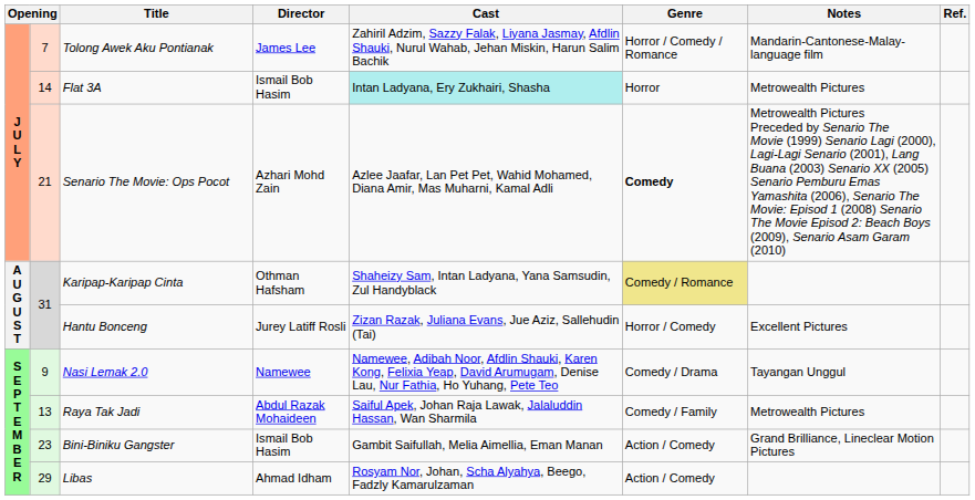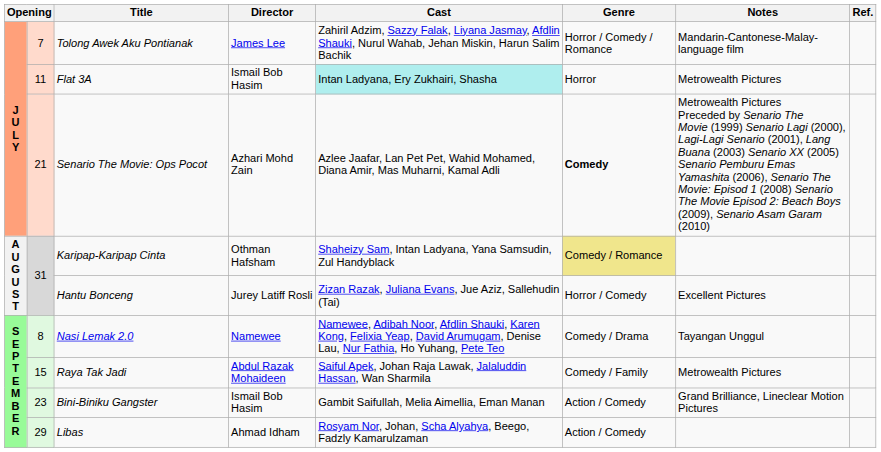 <table class="wikitable" width="100%">
 <tr>
 <th colspan="2">Opening</th>
 <th style="width:20%;">Title</th>
 <th style="width:10%;">Director</th>
 <th>Cast</th>
 <th style="width:13%">Genre</th>
 <th style="width:20%">Notes</th>
 <th>Ref.</th>
 </tr>
 <tr>
 <th rowspan="3" style="text-align:center; background:#ffa07a;">J<br>U<br>L<br>Y</th>
 <td rowspan=1 style="text-align:center; background:#ffdacc;">7</td>
 <td><em>Tolong Awek Aku Pontianak</em></td>
 <td><a href='#'>James Lee</a></td>
 <td>Zahiril Adzim, <a href='#'>Sazzy Falak</a>, <a href='#'>Liyana Jasmay</a>, <a href='#'>Afdlin Shauki</a>, Nurul Wahab, Jehan Miskin, Harun Salim Bachik</td>
 <td>Horror / Comedy / Romance</td>
 <td>Mandarin-Cantonese-Malay-language film</td>
 <td></td>
 </tr>
 <tr>
-<td rowspan=1 style="text-align:center; background:#ffdacc;">14</td>
+<td rowspan=1 style="text-align:center; background:#ffdacc;">11</td>
 <td><em>Flat 3A</em></td>
 <td>Ismail Bob Hasim</td>
 <td style="background: paleturquoise;">Intan Ladyana, Ery Zukhairi, Shasha</td>
 <td>Horror</td>
 <td>Metrowealth Pictures</td>
 <td></td>
 </tr>
 <tr>
 <td rowspan=1 style="text-align:center; background:#ffdacc;">21</td>
 <td><em>Senario The Movie: Ops Pocot</em></td>
 <td>Azhari Mohd Zain</td>
 <td>Azlee Jaafar, Lan Pet Pet, Wahid Mohamed, Diana Amir, Mas Muharni, Kamal Adli</td>
 <td><strong>Comedy</strong></td>
 <td>Metrowealth Pictures <br> Preceded by <em>Senario The Movie</em> (1999) <em>Senario Lagi</em> (2000), <em>Lagi-Lagi Senario</em> (2001), <em>Lang Buana</em> (2003) <em>Senario XX</em> (2005) <em>Senario Pemburu Emas Yamashita</em> (2006), <em>Senario The Movie: Episod 1</em> (2008) <em>Senario The Movie Episod 2: Beach Boys</em> (2009), <em>Senario Asam Garam</em> (2010)</td>
 <td></td>
 </tr>
 <tr>
 <th rowspan="2">A<br>U<br>G<br>U<br>S<br>T</th>
 <td rowspan="2" style="text-align:center; background:#d8d8d8;">31</td>
 <td><em>Karipap-Karipap Cinta</em></td>
 <td>Othman Hafsham</td>
 <td><a href='#'>Shaheizy Sam</a>, Intan Ladyana, Yana Samsudin, Zul Handyblack</td>
 <td style="background: khaki;">Comedy / Romance</td>
 <td></td>
 <td></td>
 </tr>
 <tr>
 <td><em>Hantu Bonceng</em></td>
 <td>Jurey Latiff Rosli</td>
 <td><a href='#'>Zizan Razak</a>, <a href='#'>Juliana Evans</a>, Jue Aziz, Sallehudin (Tai)</td>
 <td>Horror / Comedy</td>
 <td>Excellent Pictures</td>
 <td></td>
 </tr>
 <tr>
 <th rowspan=4 style="text-align:center; background:#98fb98;">S<br>E<br>P<br>T<br>E<br>M<br>B<br>E<br>R</th>
-<td rowspan=1 style="text-align:center; background:#e0f9e0;">9</td>
+<td rowspan=1 style="text-align:center; background:#e0f9e0;">8</td>
 <td><em><a href='#'>Nasi Lemak 2.0</a></em></td>
 <td><a href='#'>Namewee</a></td>
 <td><a href='#'>Namewee</a>, <a href='#'>Adibah Noor</a>, <a href='#'>Afdlin Shauki</a>, <a href='#'>Karen Kong</a>, <a href='#'>Felixia Yeap</a>, <a href='#'>David Arumugam</a>, Denise Lau, <a href='#'>Nur Fathia</a>, Ho Yuhang, <a href='#'>Pete Teo</a></td>
 <td>Comedy / Drama</td>
 <td>Tayangan Unggul</td>
 <td></td>
 </tr>
 <tr>
-<td rowspan=1 style="text-align:center; background:#e0f9e0;">13</td>
+<td rowspan=1 style="text-align:center; background:#e0f9e0;">15</td>
 <td><em>Raya Tak Jadi</em></td>
 <td><a href='#'>Abdul Razak Mohaideen</a></td>
 <td><a href='#'>Saiful Apek</a>, Johan Raja Lawak, <a href='#'>Jalaluddin Hassan</a>, Wan Sharmila</td>
 <td>Comedy / Family</td>
 <td>Metrowealth Pictures</td>
 <td></td>
 </tr>
 <tr>
 <td rowspan=1 style="text-align:center; background:#e0f9e0;">23</td>
 <td><em>Bini-Biniku Gangster</em></td>
 <td>Ismail Bob Hasim</td>
 <td>Gambit Saifullah, Melia Aimellia, Eman Manan</td>
 <td>Action / Comedy</td>
 <td>Grand Brilliance, Lineclear Motion Pictures</td>
 <td></td>
 </tr>
 <tr>
 <td rowspan=1 style="text-align:center; background:#e0f9e0;">29</td>
 <td><em>Libas</em></td>
 <td>Ahmad Idham</td>
 <td><a href='#'>Rosyam Nor</a>, Johan, <a href='#'>Scha Alyahya</a>, Beego, Fadzly Kamarulzaman</td>
 <td>Action / Comedy</td>
 <td></td>
 <td></td>
 </tr>
 </table>
